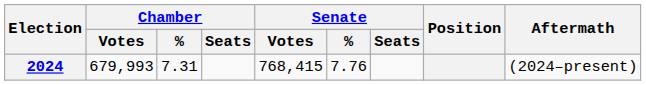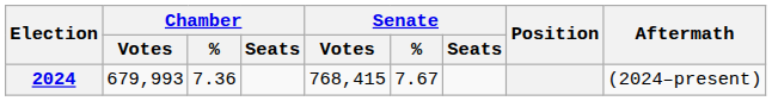 <table class="wikitable" style="text-align: right;">
 <tr>
 <th rowspan="2">Election</th>
 <th colspan="3"><a href='#'>Chamber</a></th>
 <th colspan="3"><a href='#'>Senate</a></th>
 <th rowspan="2">Position</th>
 <th rowspan="2">Aftermath</th>
 </tr>
 <tr>
 <th>Votes</th>
 <th>%</th>
 <th>Seats</th>
 <th>Votes</th>
 <th>%</th>
 <th>Seats</th>
 </tr>
 <tr>
 <th><a href='#'>2024</a></th>
 <td>679,993</td>
-<td>7.31</td>
+<td>7.36</td>
 <td></td>
 <td>768,415</td>
-<td>7.76</td>
+<td>7.67</td>
 <td></td>
 <th style="text-align: center;"></th>
 <td> (2024–present)</td>
 </tr>
 </table>
